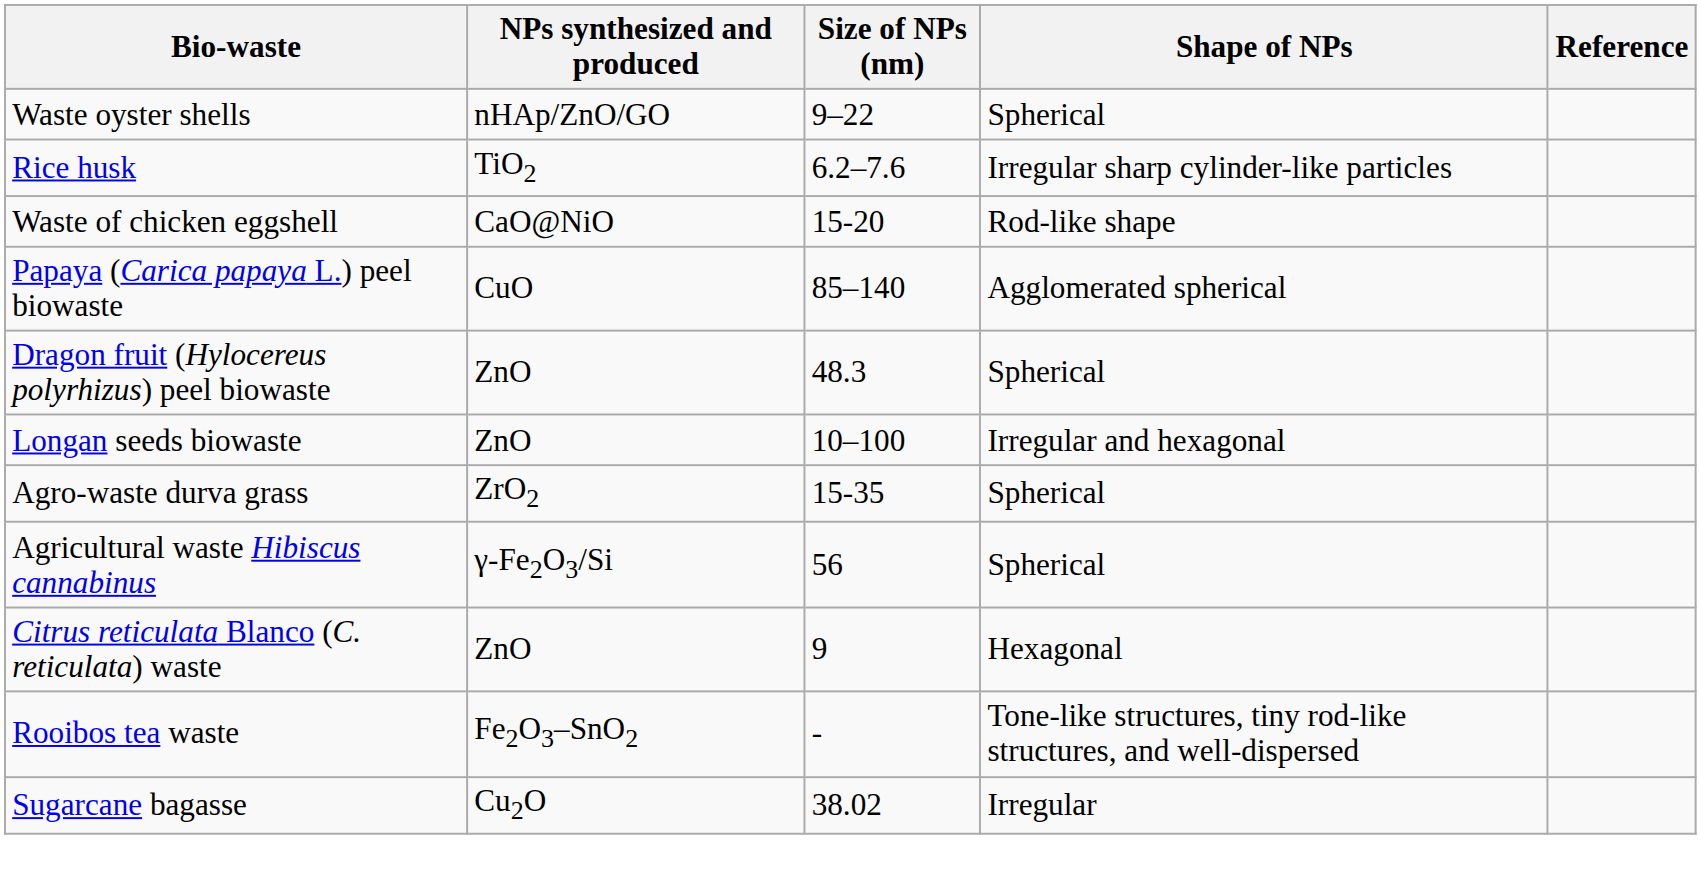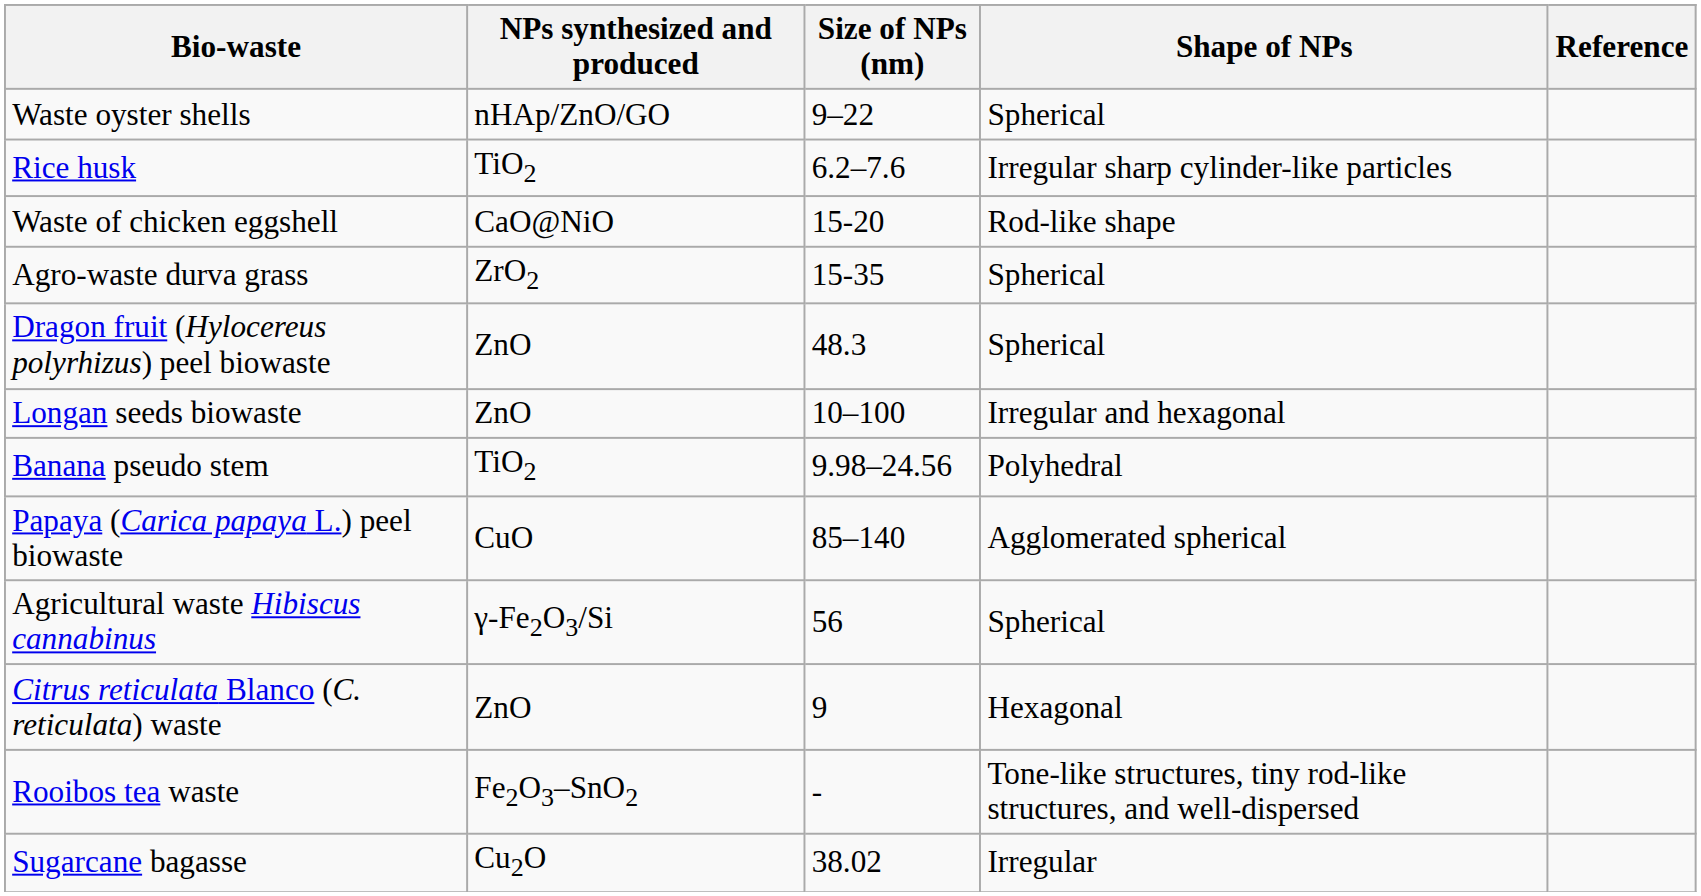 <table class="wikitable sortable">
 <tr>
 <th>Bio-waste</th>
 <th>NPs synthesized and produced</th>
 <th>Size of NPs (nm)</th>
 <th>Shape of NPs</th>
 <th>Reference</th>
 </tr>
 <tr>
 <td>Waste oyster shells</td>
 <td>nHAp/ZnO/GO</td>
 <td>9–22</td>
 <td>Spherical</td>
 <td></td>
 </tr>
 <tr>
 <td><a href='#'>Rice husk</a></td>
 <td>TiO<sub>2</sub></td>
 <td>6.2–7.6</td>
 <td>Irregular sharp cylinder-like particles</td>
 <td></td>
 </tr>
 <tr>
 <td>Waste of chicken eggshell</td>
 <td>CaO@NiO</td>
 <td>15-20</td>
 <td>Rod-like shape</td>
 <td></td>
 </tr>
 <tr>
-<td><a href='#'>Papaya</a> (<a href='#'><em>Carica papaya</em> L.</a>) peel biowaste</td>
-<td>CuO</td>
-<td>85–140</td>
-<td>Agglomerated spherical</td>
+<td>Agro-waste durva grass</td>
+<td>ZrO<sub>2</sub></td>
+<td>15-35</td>
+<td>Spherical</td>
 <td></td>
 </tr>
 <tr>
 <td><a href='#'>Dragon fruit</a> (<em>Hylocereus polyrhizus</em>) peel biowaste</td>
 <td>ZnO</td>
 <td>48.3</td>
 <td>Spherical</td>
 <td></td>
 </tr>
 <tr>
 <td><a href='#'>Longan</a> seeds biowaste</td>
 <td>ZnO</td>
 <td>10–100</td>
 <td>Irregular and hexagonal</td>
 <td></td>
 </tr>
 <tr>
-<td>Agro-waste durva grass</td>
-<td>ZrO<sub>2</sub></td>
-<td>15-35</td>
-<td>Spherical</td>
+<td><a href='#'>Banana</a> pseudo stem</td>
+<td>TiO<sub>2</sub></td>
+<td>9.98–24.56</td>
+<td>Polyhedral</td>
+<td></td>
+</tr>
+<tr>
+<td><a href='#'>Papaya</a> (<a href='#'><em>Carica papaya</em> L.</a>) peel biowaste</td>
+<td>CuO</td>
+<td>85–140</td>
+<td>Agglomerated spherical</td>
 <td></td>
 </tr>
 <tr>
 <td>Agricultural waste <em><a href='#'>Hibiscus cannabinus</a></em></td>
 <td>γ-Fe<sub>2</sub>O<sub>3</sub>/Si</td>
 <td>56</td>
 <td>Spherical</td>
 <td></td>
 </tr>
 <tr>
 <td><a href='#'><em>Citrus reticulata</em> Blanco</a> (<em>C. reticulata</em>) waste</td>
 <td>ZnO</td>
 <td>9</td>
 <td>Hexagonal</td>
 <td></td>
 </tr>
 <tr>
 <td><a href='#'>Rooibos tea</a> waste</td>
 <td>Fe<sub>2</sub>O<sub>3</sub>–SnO<sub>2</sub></td>
 <td>-</td>
 <td>Tone-like structures, tiny rod-like structures, and well-dispersed</td>
 <td></td>
 </tr>
 <tr>
 <td><a href='#'>Sugarcane</a> bagasse</td>
 <td>Cu<sub>2</sub>O</td>
 <td>38.02</td>
 <td>Irregular</td>
 <td></td>
 </tr>
 </table>
